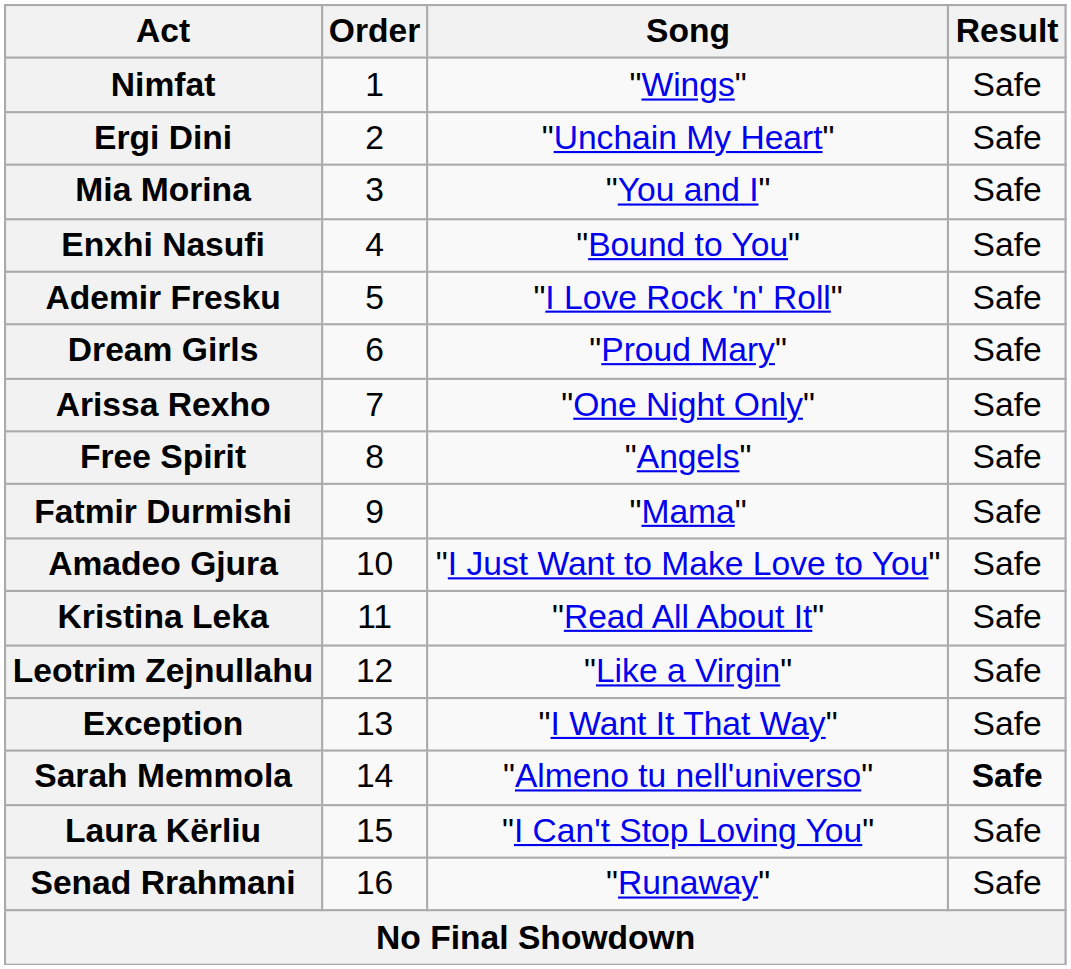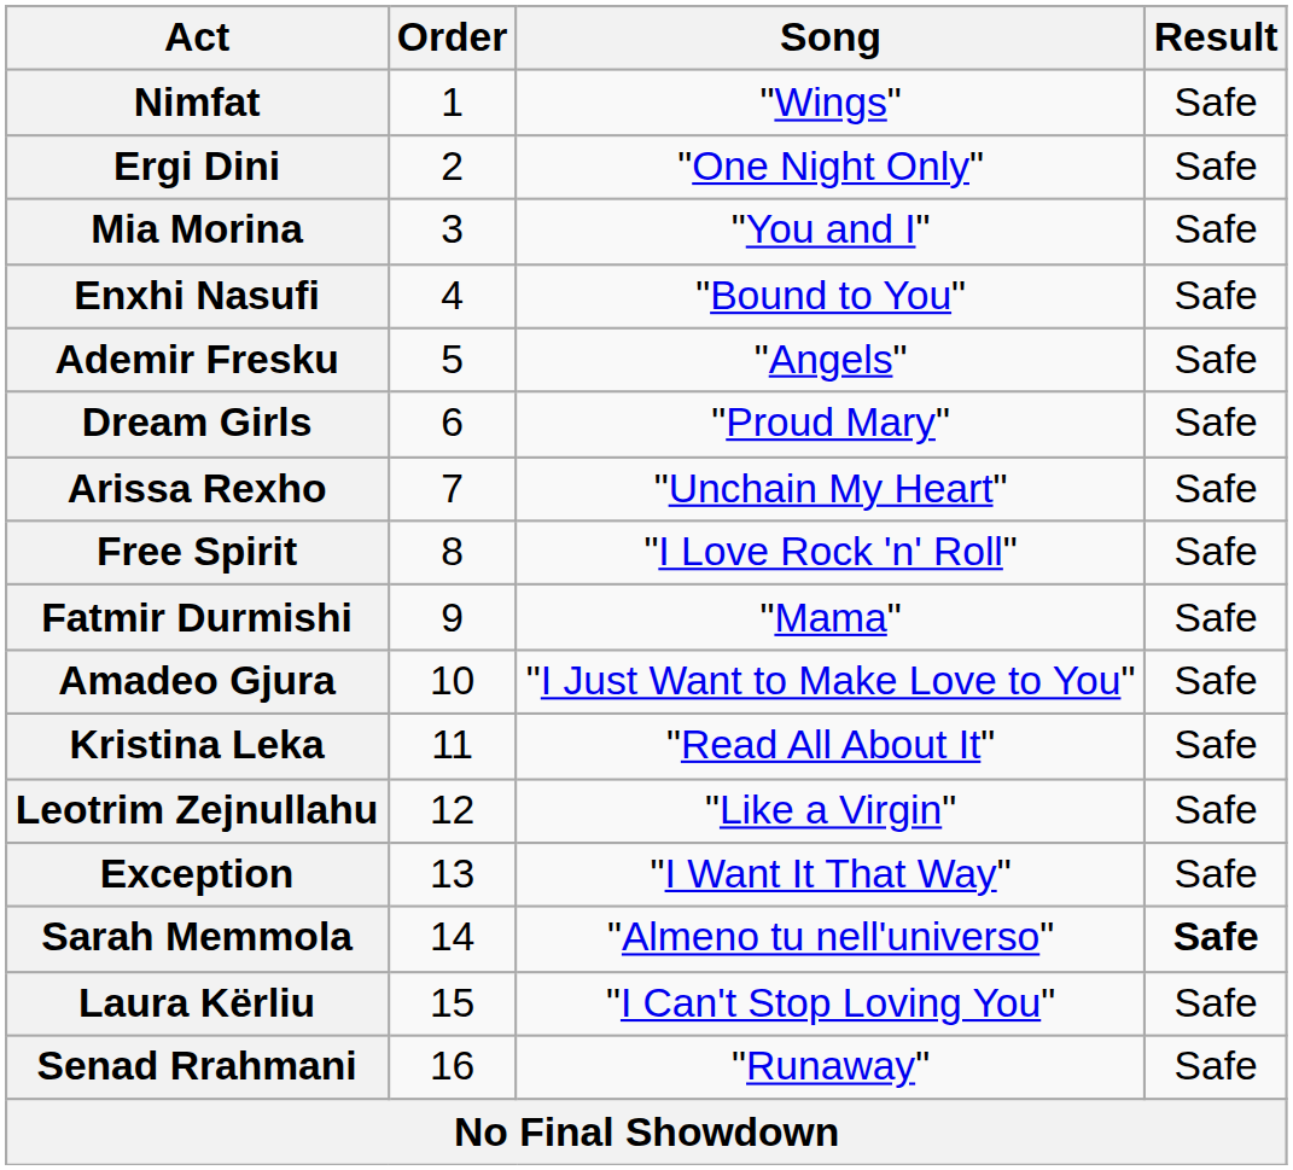 <table class="wikitable plainrowheaders" style="text-align:center;">
 <tr>
 <th scope="col">Act</th>
 <th scope="col">Order</th>
 <th scope="col">Song</th>
 <th scope="col">Result</th>
 </tr>
 <tr>
 <th scope="row">Nimfat</th>
 <td>1</td>
 <td>"<a href='#'>Wings</a>"</td>
 <td>Safe</td>
 </tr>
 <tr>
 <th scope="row">Ergi Dini</th>
 <td>2</td>
-<td>"<a href='#'>Unchain My Heart</a>"</td>
+<td>"<a href='#'>One Night Only</a>"</td>
 <td>Safe</td>
 </tr>
 <tr>
 <th scope="row">Mia Morina</th>
 <td>3</td>
 <td>"<a href='#'>You and I</a>"</td>
 <td>Safe</td>
 </tr>
 <tr>
 <th scope="row">Enxhi Nasufi</th>
 <td>4</td>
 <td>"<a href='#'>Bound to You</a>"</td>
 <td>Safe</td>
 </tr>
 <tr>
 <th scope="row">Ademir Fresku</th>
 <td>5</td>
-<td>"<a href='#'>I Love Rock 'n' Roll</a>"</td>
+<td>"<a href='#'>Angels</a>"</td>
 <td>Safe</td>
 </tr>
 <tr>
 <th scope="row">Dream Girls</th>
 <td>6</td>
 <td>"<a href='#'>Proud Mary</a>"</td>
 <td>Safe</td>
 </tr>
 <tr>
 <th scope="row">Arissa Rexho</th>
 <td>7</td>
-<td>"<a href='#'>One Night Only</a>"</td>
+<td>"<a href='#'>Unchain My Heart</a>"</td>
 <td>Safe</td>
 </tr>
 <tr>
 <th scope="row">Free Spirit</th>
 <td>8</td>
-<td>"<a href='#'>Angels</a>"</td>
+<td>"<a href='#'>I Love Rock 'n' Roll</a>"</td>
 <td>Safe</td>
 </tr>
 <tr>
 <th scope="row">Fatmir Durmishi</th>
 <td>9</td>
 <td>"<a href='#'>Mama</a>"</td>
 <td>Safe</td>
 </tr>
 <tr>
 <th scope="row">Amadeo Gjura</th>
 <td>10</td>
 <td>"<a href='#'>I Just Want to Make Love to You</a>"</td>
 <td>Safe</td>
 </tr>
 <tr>
 <th scope="row">Kristina Leka</th>
 <td>11</td>
 <td>"<a href='#'>Read All About It</a>"</td>
 <td>Safe</td>
 </tr>
 <tr>
 <th scope="row">Leotrim Zejnullahu</th>
 <td>12</td>
 <td>"<a href='#'>Like a Virgin</a>"</td>
 <td>Safe</td>
 </tr>
 <tr>
 <th scope="row">Exception</th>
 <td>13</td>
 <td>"<a href='#'>I Want It That Way</a>"</td>
 <td>Safe</td>
 </tr>
 <tr>
 <th scope="row">Sarah Memmola</th>
 <td>14</td>
 <td>"<a href='#'>Almeno tu nell'universo</a>"</td>
 <td><strong>Safe</strong></td>
 </tr>
 <tr>
 <th scope="row">Laura Kërliu</th>
 <td>15</td>
 <td>"<a href='#'>I Can't Stop Loving You</a>"</td>
 <td>Safe</td>
 </tr>
 <tr>
 <th scope="row">Senad Rrahmani</th>
 <td>16</td>
 <td>"<a href='#'>Runaway</a>"</td>
 <td>Safe</td>
 </tr>
 <tr>
 <th colspan="6">No Final Showdown</th>
 </tr>
 </table>
